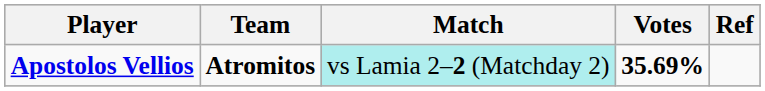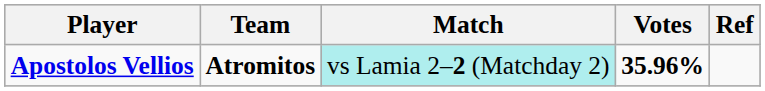 <table class="wikitable" style="text-align: left;">
 <tr>
 <th>Player</th>
 <th>Team</th>
 <th>Match</th>
 <th>Votes</th>
 <th>Ref</th>
 </tr>
 <tr>
 <td> <strong><a href='#'>Apostolos Vellios</a></strong></td>
 <td><strong>Atromitos</strong></td>
 <td style="background: paleturquoise;">vs Lamia 2–<strong>2</strong> (Matchday 2)</td>
-<td><strong>35.69%</strong></td>
+<td><strong>35.96%</strong></td>
 <td align="center"></td>
 </tr>
 </table>
